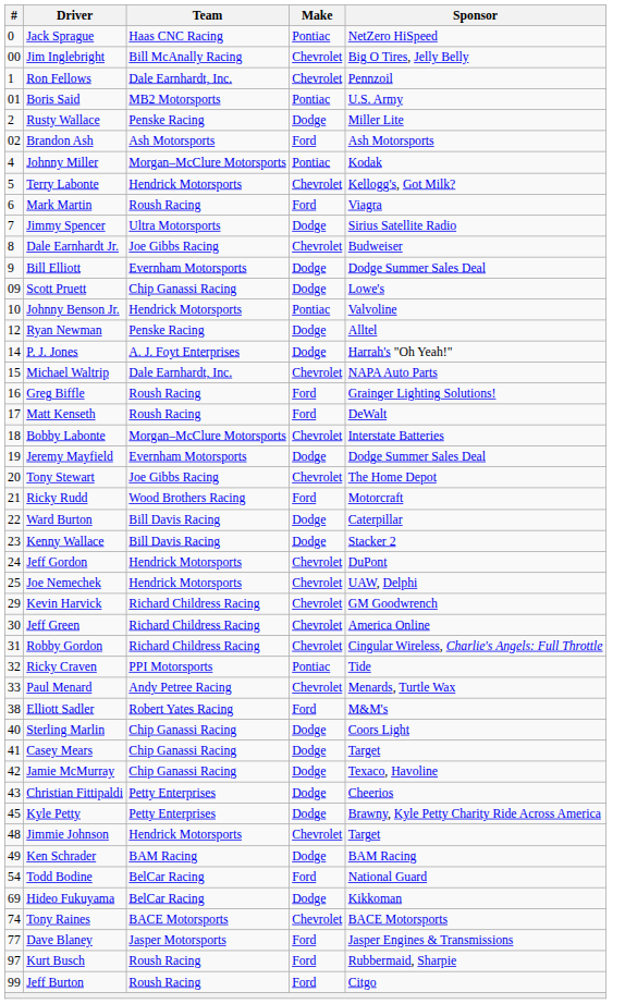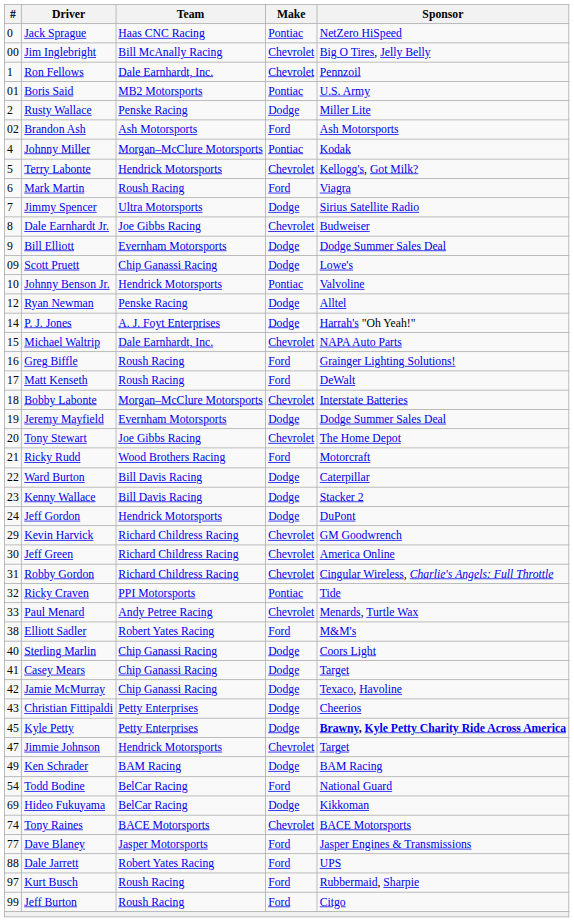 <table class="wikitable" style="font-size:95%">
 <tr>
 <th>#</th>
 <th>Driver</th>
 <th>Team</th>
 <th>Make</th>
 <th>Sponsor</th>
 </tr>
 <tr>
 <td>0</td>
 <td><a href='#'>Jack Sprague</a></td>
 <td><a href='#'>Haas CNC Racing</a></td>
 <td><a href='#'>Pontiac</a></td>
 <td><a href='#'>NetZero HiSpeed</a></td>
 </tr>
 <tr>
 <td>00</td>
 <td><a href='#'>Jim Inglebright</a></td>
 <td><a href='#'>Bill McAnally Racing</a></td>
 <td><a href='#'>Chevrolet</a></td>
 <td><a href='#'>Big O Tires</a>, <a href='#'>Jelly Belly</a></td>
 </tr>
 <tr>
 <td>1</td>
 <td><a href='#'>Ron Fellows</a></td>
 <td><a href='#'>Dale Earnhardt, Inc.</a></td>
 <td><a href='#'>Chevrolet</a></td>
 <td><a href='#'>Pennzoil</a></td>
 </tr>
 <tr>
 <td>01</td>
 <td><a href='#'>Boris Said</a></td>
 <td><a href='#'>MB2 Motorsports</a></td>
 <td><a href='#'>Pontiac</a></td>
 <td><a href='#'>U.S. Army</a></td>
 </tr>
 <tr>
 <td>2</td>
 <td><a href='#'>Rusty Wallace</a></td>
 <td><a href='#'>Penske Racing</a></td>
 <td><a href='#'>Dodge</a></td>
 <td><a href='#'>Miller Lite</a></td>
 </tr>
 <tr>
 <td>02</td>
 <td><a href='#'>Brandon Ash</a></td>
 <td><a href='#'>Ash Motorsports</a></td>
 <td><a href='#'>Ford</a></td>
 <td><a href='#'>Ash Motorsports</a></td>
 </tr>
 <tr>
 <td>4</td>
 <td><a href='#'>Johnny Miller</a></td>
 <td><a href='#'>Morgan–McClure Motorsports</a></td>
 <td><a href='#'>Pontiac</a></td>
 <td><a href='#'>Kodak</a></td>
 </tr>
 <tr>
 <td>5</td>
 <td><a href='#'>Terry Labonte</a></td>
 <td><a href='#'>Hendrick Motorsports</a></td>
 <td><a href='#'>Chevrolet</a></td>
 <td><a href='#'>Kellogg's</a>, <a href='#'>Got Milk?</a></td>
 </tr>
 <tr>
 <td>6</td>
 <td><a href='#'>Mark Martin</a></td>
 <td><a href='#'>Roush Racing</a></td>
 <td><a href='#'>Ford</a></td>
 <td><a href='#'>Viagra</a></td>
 </tr>
 <tr>
 <td>7</td>
 <td><a href='#'>Jimmy Spencer</a></td>
 <td><a href='#'>Ultra Motorsports</a></td>
 <td><a href='#'>Dodge</a></td>
 <td><a href='#'>Sirius Satellite Radio</a></td>
 </tr>
 <tr>
 <td>8</td>
 <td><a href='#'>Dale Earnhardt Jr.</a></td>
 <td><a href='#'>Joe Gibbs Racing</a></td>
 <td><a href='#'>Chevrolet</a></td>
 <td><a href='#'>Budweiser</a></td>
 </tr>
 <tr>
 <td>9</td>
 <td><a href='#'>Bill Elliott</a></td>
 <td><a href='#'>Evernham Motorsports</a></td>
 <td><a href='#'>Dodge</a></td>
 <td><a href='#'>Dodge Summer Sales Deal</a></td>
 </tr>
 <tr>
 <td>09</td>
 <td><a href='#'>Scott Pruett</a></td>
 <td><a href='#'>Chip Ganassi Racing</a></td>
 <td><a href='#'>Dodge</a></td>
 <td><a href='#'>Lowe's</a></td>
 </tr>
 <tr>
 <td>10</td>
 <td><a href='#'>Johnny Benson Jr.</a></td>
 <td><a href='#'>Hendrick Motorsports</a></td>
 <td><a href='#'>Pontiac</a></td>
 <td><a href='#'>Valvoline</a></td>
 </tr>
 <tr>
 <td>12</td>
 <td><a href='#'>Ryan Newman</a></td>
 <td><a href='#'>Penske Racing</a></td>
 <td><a href='#'>Dodge</a></td>
 <td><a href='#'>Alltel</a></td>
 </tr>
 <tr>
 <td>14</td>
 <td><a href='#'>P. J. Jones</a></td>
 <td><a href='#'>A. J. Foyt Enterprises</a></td>
 <td><a href='#'>Dodge</a></td>
 <td><a href='#'>Harrah's</a> "Oh Yeah!"</td>
 </tr>
 <tr>
 <td>15</td>
 <td><a href='#'>Michael Waltrip</a></td>
 <td><a href='#'>Dale Earnhardt, Inc.</a></td>
 <td><a href='#'>Chevrolet</a></td>
 <td><a href='#'>NAPA Auto Parts</a></td>
 </tr>
 <tr>
 <td>16</td>
 <td><a href='#'>Greg Biffle</a></td>
 <td><a href='#'>Roush Racing</a></td>
 <td><a href='#'>Ford</a></td>
 <td><a href='#'>Grainger Lighting Solutions!</a></td>
 </tr>
 <tr>
 <td>17</td>
 <td><a href='#'>Matt Kenseth</a></td>
 <td><a href='#'>Roush Racing</a></td>
 <td><a href='#'>Ford</a></td>
 <td><a href='#'>DeWalt</a></td>
 </tr>
 <tr>
 <td>18</td>
 <td><a href='#'>Bobby Labonte</a></td>
 <td><a href='#'>Morgan–McClure Motorsports</a></td>
 <td><a href='#'>Chevrolet</a></td>
 <td><a href='#'>Interstate Batteries</a></td>
 </tr>
 <tr>
 <td>19</td>
 <td><a href='#'>Jeremy Mayfield</a></td>
 <td><a href='#'>Evernham Motorsports</a></td>
 <td><a href='#'>Dodge</a></td>
 <td><a href='#'>Dodge Summer Sales Deal</a></td>
 </tr>
 <tr>
 <td>20</td>
 <td><a href='#'>Tony Stewart</a></td>
 <td><a href='#'>Joe Gibbs Racing</a></td>
 <td><a href='#'>Chevrolet</a></td>
 <td><a href='#'>The Home Depot</a></td>
 </tr>
 <tr>
 <td>21</td>
 <td><a href='#'>Ricky Rudd</a></td>
 <td><a href='#'>Wood Brothers Racing</a></td>
 <td><a href='#'>Ford</a></td>
 <td><a href='#'>Motorcraft</a></td>
 </tr>
 <tr>
 <td>22</td>
 <td><a href='#'>Ward Burton</a></td>
 <td><a href='#'>Bill Davis Racing</a></td>
 <td><a href='#'>Dodge</a></td>
 <td><a href='#'>Caterpillar</a></td>
 </tr>
 <tr>
 <td>23</td>
 <td><a href='#'>Kenny Wallace</a></td>
 <td><a href='#'>Bill Davis Racing</a></td>
 <td><a href='#'>Dodge</a></td>
 <td><a href='#'>Stacker 2</a></td>
 </tr>
 <tr>
 <td>24</td>
 <td><a href='#'>Jeff Gordon</a></td>
 <td><a href='#'>Hendrick Motorsports</a></td>
-<td><a href='#'>Chevrolet</a></td>
+<td><a href='#'>Dodge</a></td>
 <td><a href='#'>DuPont</a></td>
-</tr>
-<tr>
-<td>25</td>
-<td><a href='#'>Joe Nemechek</a></td>
-<td><a href='#'>Hendrick Motorsports</a></td>
-<td><a href='#'>Chevrolet</a></td>
-<td><a href='#'>UAW</a>, <a href='#'>Delphi</a></td>
 </tr>
 <tr>
 <td>29</td>
 <td><a href='#'>Kevin Harvick</a></td>
 <td><a href='#'>Richard Childress Racing</a></td>
 <td><a href='#'>Chevrolet</a></td>
 <td><a href='#'>GM Goodwrench</a></td>
 </tr>
 <tr>
 <td>30</td>
 <td><a href='#'>Jeff Green</a></td>
 <td><a href='#'>Richard Childress Racing</a></td>
 <td><a href='#'>Chevrolet</a></td>
 <td><a href='#'>America Online</a></td>
 </tr>
 <tr>
 <td>31</td>
 <td><a href='#'>Robby Gordon</a></td>
 <td><a href='#'>Richard Childress Racing</a></td>
 <td><a href='#'>Chevrolet</a></td>
 <td><a href='#'>Cingular Wireless</a>, <em><a href='#'>Charlie's Angels: Full Throttle</a></em></td>
 </tr>
 <tr>
 <td>32</td>
 <td><a href='#'>Ricky Craven</a></td>
 <td><a href='#'>PPI Motorsports</a></td>
 <td><a href='#'>Pontiac</a></td>
 <td><a href='#'>Tide</a></td>
 </tr>
 <tr>
 <td>33</td>
 <td><a href='#'>Paul Menard</a></td>
 <td><a href='#'>Andy Petree Racing</a></td>
 <td><a href='#'>Chevrolet</a></td>
 <td><a href='#'>Menards</a>, <a href='#'>Turtle Wax</a></td>
 </tr>
 <tr>
 <td>38</td>
 <td><a href='#'>Elliott Sadler</a></td>
 <td><a href='#'>Robert Yates Racing</a></td>
 <td><a href='#'>Ford</a></td>
 <td><a href='#'>M&M's</a></td>
 </tr>
 <tr>
 <td>40</td>
 <td><a href='#'>Sterling Marlin</a></td>
 <td><a href='#'>Chip Ganassi Racing</a></td>
 <td><a href='#'>Dodge</a></td>
 <td><a href='#'>Coors Light</a></td>
 </tr>
 <tr>
 <td>41</td>
 <td><a href='#'>Casey Mears</a></td>
 <td><a href='#'>Chip Ganassi Racing</a></td>
 <td><a href='#'>Dodge</a></td>
 <td><a href='#'>Target</a></td>
 </tr>
 <tr>
 <td>42</td>
 <td><a href='#'>Jamie McMurray</a></td>
 <td><a href='#'>Chip Ganassi Racing</a></td>
 <td><a href='#'>Dodge</a></td>
 <td><a href='#'>Texaco</a>, <a href='#'>Havoline</a></td>
 </tr>
 <tr>
 <td>43</td>
 <td><a href='#'>Christian Fittipaldi</a></td>
 <td><a href='#'>Petty Enterprises</a></td>
 <td><a href='#'>Dodge</a></td>
 <td><a href='#'>Cheerios</a></td>
 </tr>
 <tr>
 <td>45</td>
 <td><a href='#'>Kyle Petty</a></td>
 <td><a href='#'>Petty Enterprises</a></td>
 <td><a href='#'>Dodge</a></td>
-<td><a href='#'>Brawny</a>, <a href='#'>Kyle Petty Charity Ride Across America</a></td>
+<td><strong><a href='#'>Brawny</a>, <a href='#'>Kyle Petty Charity Ride Across America</a></strong></td>
 </tr>
 <tr>
-<td>48</td>
+<td>47</td>
 <td><a href='#'>Jimmie Johnson</a></td>
 <td><a href='#'>Hendrick Motorsports</a></td>
 <td><a href='#'>Chevrolet</a></td>
 <td><a href='#'>Target</a></td>
 </tr>
 <tr>
 <td>49</td>
 <td><a href='#'>Ken Schrader</a></td>
 <td><a href='#'>BAM Racing</a></td>
 <td><a href='#'>Dodge</a></td>
 <td><a href='#'>BAM Racing</a></td>
 </tr>
 <tr>
 <td>54</td>
 <td><a href='#'>Todd Bodine</a></td>
 <td><a href='#'>BelCar Racing</a></td>
 <td><a href='#'>Ford</a></td>
 <td><a href='#'>National Guard</a></td>
 </tr>
 <tr>
 <td>69</td>
 <td><a href='#'>Hideo Fukuyama</a></td>
 <td><a href='#'>BelCar Racing</a></td>
 <td><a href='#'>Dodge</a></td>
 <td><a href='#'>Kikkoman</a></td>
 </tr>
 <tr>
 <td>74</td>
 <td><a href='#'>Tony Raines</a></td>
 <td><a href='#'>BACE Motorsports</a></td>
 <td><a href='#'>Chevrolet</a></td>
 <td><a href='#'>BACE Motorsports</a></td>
 </tr>
 <tr>
 <td>77</td>
 <td><a href='#'>Dave Blaney</a></td>
 <td><a href='#'>Jasper Motorsports</a></td>
 <td><a href='#'>Ford</a></td>
 <td><a href='#'>Jasper Engines & Transmissions</a></td>
 </tr>
 <tr>
+<td>88</td>
+<td><a href='#'>Dale Jarrett</a></td>
+<td><a href='#'>Robert Yates Racing</a></td>
+<td><a href='#'>Ford</a></td>
+<td><a href='#'>UPS</a></td>
+</tr>
+<tr>
 <td>97</td>
 <td><a href='#'>Kurt Busch</a></td>
 <td><a href='#'>Roush Racing</a></td>
 <td><a href='#'>Ford</a></td>
 <td><a href='#'>Rubbermaid</a>, <a href='#'>Sharpie</a></td>
 </tr>
 <tr>
 <td>99</td>
 <td><a href='#'>Jeff Burton</a></td>
 <td><a href='#'>Roush Racing</a></td>
 <td><a href='#'>Ford</a></td>
 <td><a href='#'>Citgo</a></td>
 </tr>
 <tr>
 <th colspan="5"></th>
 </tr>
 </table>
